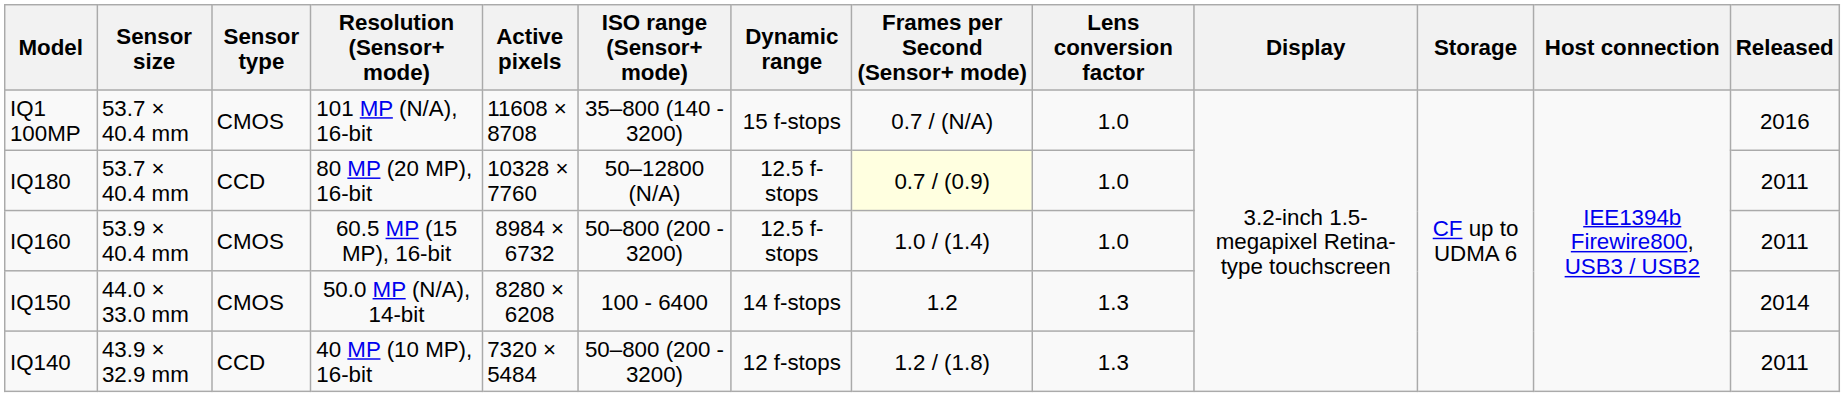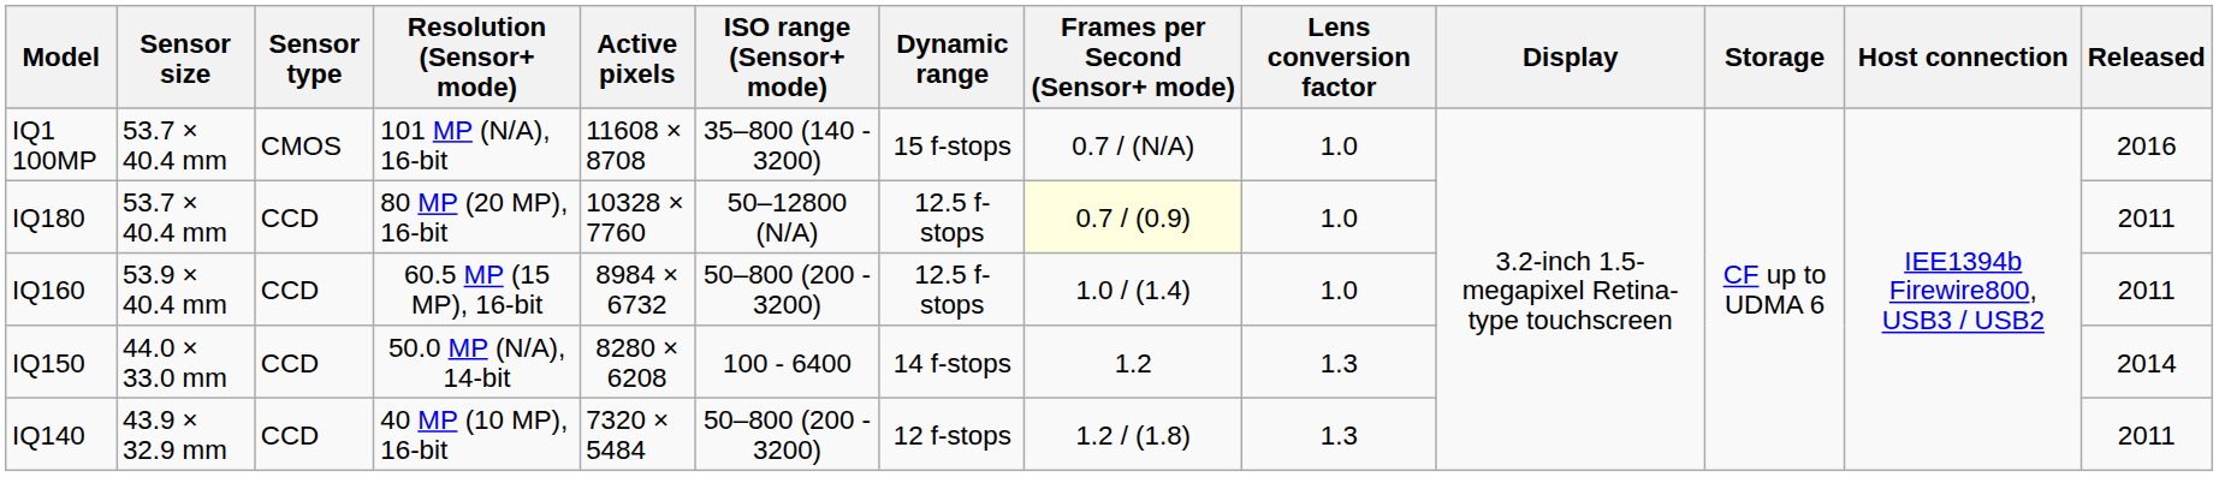 <table class="wikitable" style="font-size:95%;">
 <tr>
 <th>Model</th>
 <th>Sensor size</th>
 <th>Sensor type</th>
 <th>Resolution (Sensor+ mode)</th>
 <th>Active pixels</th>
 <th>ISO range (Sensor+ mode)</th>
 <th>Dynamic range</th>
 <th>Frames per Second (Sensor+ mode)</th>
 <th>Lens conversion factor</th>
 <th>Display</th>
 <th>Storage</th>
 <th>Host connection</th>
 <th>Released</th>
 </tr>
 <tr>
 <td>IQ1 100MP</td>
 <td>53.7 × 40.4 mm</td>
 <td>CMOS</td>
 <td>101 <a href='#'>MP</a> (N/A), 16-bit</td>
 <td>11608 × 8708</td>
 <td align=center>35–800 (140 - 3200)</td>
 <td align=center>15 f-stops</td>
 <td align=center>0.7 / (N/A)</td>
 <td align=center>1.0</td>
 <td rowspan=5 align=center>3.2-inch 1.5-megapixel Retina-type touchscreen</td>
 <td rowspan=5 align=center><a href='#'>CF</a> up to UDMA 6</td>
 <td rowspan=5 align=center><a href='#'>IEE1394b Firewire800</a>, <a href='#'>USB3 / USB2</a></td>
 <td align=center>2016</td>
 </tr>
 <tr>
 <td>IQ180</td>
 <td>53.7 × 40.4 mm</td>
 <td>CCD</td>
 <td>80 <a href='#'>MP</a> (20 MP), 16-bit</td>
 <td>10328 × 7760</td>
 <td align=center>50–12800 (N/A)</td>
 <td align=center>12.5 f-stops</td>
 <td align=center style="background: lightyellow;">0.7 / (0.9)</td>
 <td align=center>1.0</td>
 <td align=center>2011</td>
 </tr>
 <tr>
 <td>IQ160</td>
 <td>53.9 × 40.4 mm</td>
-<td>CMOS</td>
+<td>CCD</td>
 <td align=center>60.5 <a href='#'>MP</a> (15 MP), 16-bit</td>
 <td align=center>8984 × 6732</td>
 <td align=center>50–800 (200 - 3200)</td>
 <td align=center>12.5 f-stops</td>
 <td align=center>1.0 / (1.4)</td>
 <td align=center>1.0</td>
 <td align=center>2011</td>
 </tr>
 <tr>
 <td>IQ150</td>
 <td>44.0 × 33.0 mm</td>
-<td>CMOS</td>
+<td>CCD</td>
 <td align="center">50.0 <a href='#'>MP</a> (N/A), 14-bit</td>
 <td align=center>8280 × 6208</td>
 <td align=center>100 - 6400</td>
 <td align=center>14 f-stops</td>
 <td align=center>1.2</td>
 <td align=center>1.3</td>
 <td align=center>2014</td>
 </tr>
 <tr>
 <td>IQ140</td>
 <td>43.9 × 32.9 mm</td>
 <td>CCD</td>
 <td>40 <a href='#'>MP</a> (10 MP), 16-bit</td>
 <td>7320 × 5484</td>
 <td align=center>50–800 (200 - 3200)</td>
 <td align=center>12 f-stops</td>
 <td align=center>1.2 / (1.8)</td>
 <td align=center>1.3</td>
 <td align=center>2011</td>
 </tr>
 </table>
